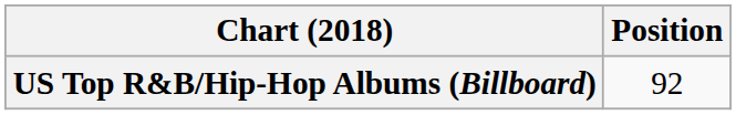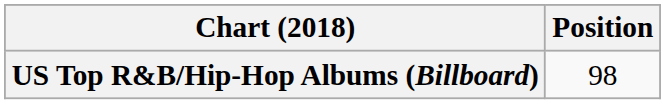 <table class="wikitable plainrowheaders" style="text-align:center">
 <tr>
 <th scope="col">Chart (2018)</th>
 <th scope="col">Position</th>
 </tr>
 <tr>
 <th scope="row">US Top R&B/Hip-Hop Albums (<em>Billboard</em>)</th>
-<td>92</td>
+<td>98</td>
 </tr>
 </table>
